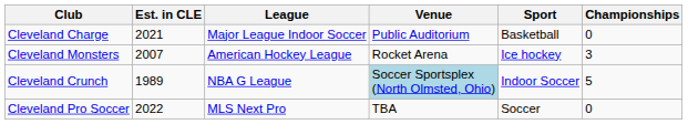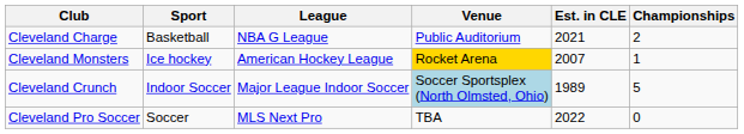 <table class="wikitable">
 <tr>
 <th>Club</th>
-<th>Est. in CLE</th>
+<th>Sport</th>
 <th>League</th>
 <th>Venue</th>
-<th>Sport</th>
+<th>Est. in CLE</th>
 <th>Championships<br></th>
 </tr>
 <tr>
 <td><a href='#'>Cleveland Charge</a></td>
+<td>Basketball</td>
+<td><a href='#'>NBA G League</a></td>
+<td><a href='#'>Public Auditorium</a></td>
 <td>2021</td>
-<td><a href='#'>Major League Indoor Soccer</a></td>
-<td><a href='#'>Public Auditorium</a></td>
-<td>Basketball</td>
-<td>0</td>
+<td>2</td>
 </tr>
 <tr>
 <td><a href='#'>Cleveland Monsters</a></td>
+<td><a href='#'>Ice hockey</a></td>
+<td><a href='#'>American Hockey League</a></td>
+<td style="background: gold;">Rocket Arena</td>
 <td>2007</td>
-<td><a href='#'>American Hockey League</a></td>
-<td>Rocket Arena</td>
-<td><a href='#'>Ice hockey</a></td>
-<td>3</td>
+<td>1</td>
 </tr>
 <tr>
 <td><a href='#'>Cleveland Crunch</a></td>
+<td><a href='#'>Indoor Soccer</a></td>
+<td><a href='#'>Major League Indoor Soccer</a></td>
+<td style="background: lightblue;">Soccer Sportsplex<br>(<a href='#'>North Olmsted, Ohio</a>)</td>
 <td>1989</td>
-<td><a href='#'>NBA G League</a></td>
-<td style="background: lightblue;">Soccer Sportsplex<br>(<a href='#'>North Olmsted, Ohio</a>)</td>
-<td><a href='#'>Indoor Soccer</a></td>
 <td>5<br></td>
 </tr>
 <tr>
 <td><a href='#'>Cleveland Pro Soccer</a></td>
-<td>2022</td>
+<td>Soccer</td>
 <td><a href='#'>MLS Next Pro</a></td>
 <td>TBA</td>
-<td>Soccer</td>
+<td>2022</td>
 <td>0</td>
 </tr>
 </table>
